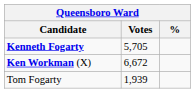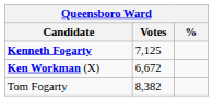 <table class="wikitable">
 <tr>
 <th colspan="3"><a href='#'>Queensboro Ward</a></th>
 </tr>
 <tr>
 <th style="width: 170px">Candidate</th>
 <th style="width: 50px">Votes</th>
 <th style="width: 40px">%</th>
 </tr>
 <tr>
 <td><strong><a href='#'>Kenneth Fogarty</a></strong></td>
-<td>5,705</td>
+<td>7,125</td>
 <td></td>
 </tr>
 <tr>
 <td><strong><a href='#'>Ken Workman</a></strong> (X)</td>
 <td>6,672</td>
 <td></td>
 </tr>
 <tr>
 <td>Tom Fogarty</td>
-<td>1,939</td>
+<td>8,382</td>
 <td></td>
 </tr>
 </table>
